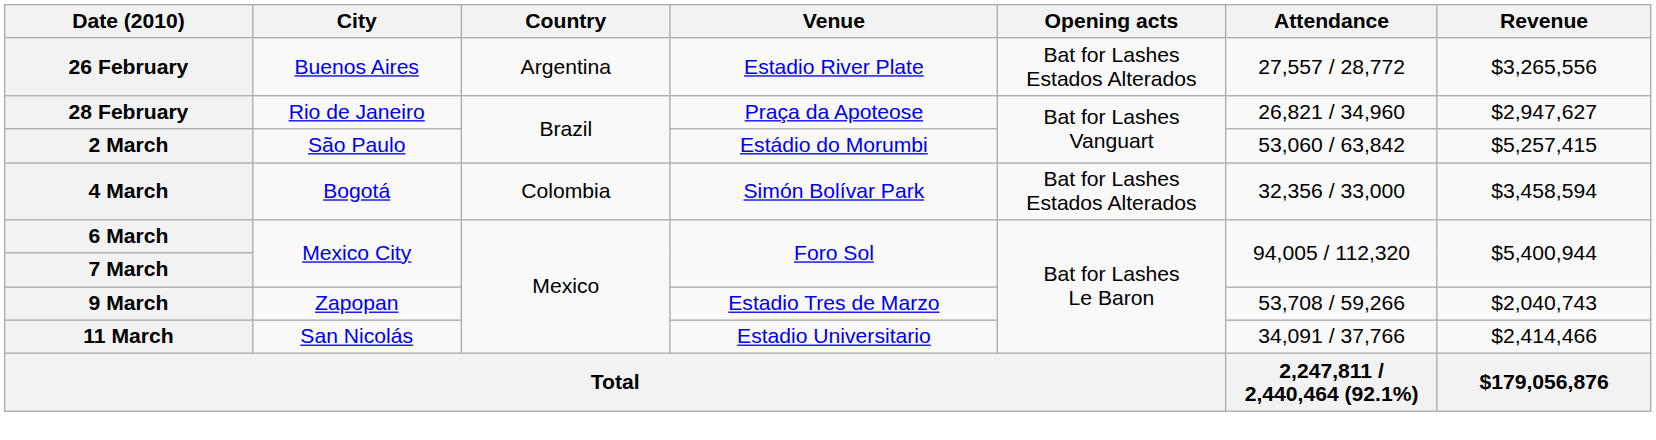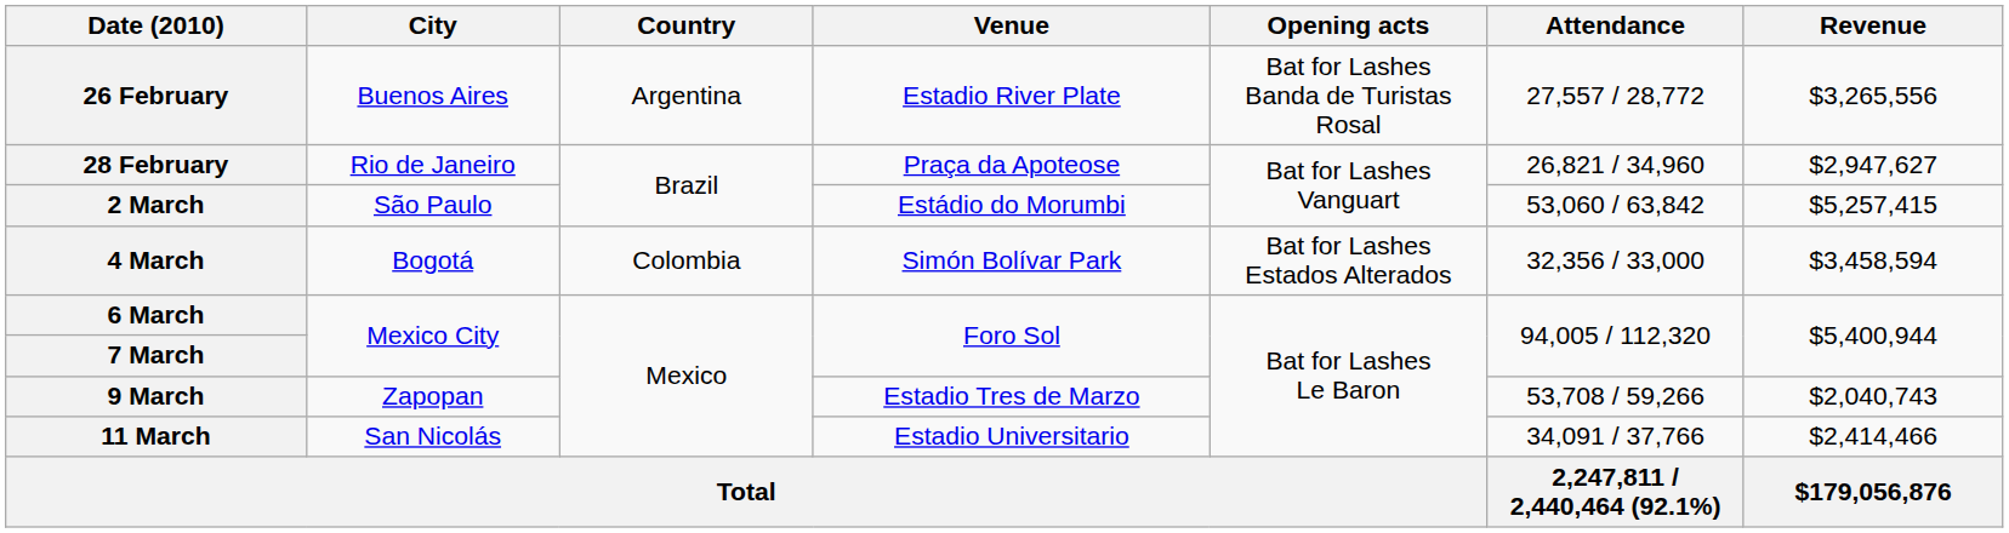 <table class="wikitable plainrowheaders" style="text-align:center;">
 <tr>
 <th scope="col" style="width:12em;">Date (2010)</th>
 <th scope="col" style="width:10em;">City</th>
 <th scope="col" style="width:10em;">Country</th>
 <th scope="col" style="width:16em;">Venue</th>
 <th scope="col" style="width:11em;">Opening acts</th>
 <th scope="col" style="width:10em;">Attendance</th>
 <th scope="col" style="width:10em;">Revenue</th>
 </tr>
 <tr>
 <th scope="row" style="text-align:center;">26 February</th>
 <td><a href='#'>Buenos Aires</a></td>
 <td>Argentina</td>
 <td><a href='#'>Estadio River Plate</a></td>
-<td>Bat for Lashes<br>Estados Alterados</td>
+<td>Bat for Lashes<br>Banda de Turistas<br>Rosal</td>
 <td>27,557 / 28,772</td>
 <td>$3,265,556</td>
 </tr>
 <tr>
 <th scope="row" style="text-align:center;">28 February</th>
 <td><a href='#'>Rio de Janeiro</a></td>
 <td rowspan="2">Brazil</td>
 <td><a href='#'>Praça da Apoteose</a></td>
 <td rowspan="2">Bat for Lashes<br>Vanguart</td>
 <td>26,821 / 34,960</td>
 <td>$2,947,627</td>
 </tr>
 <tr>
 <th scope="row" style="text-align:center;">2 March</th>
 <td><a href='#'>São Paulo</a></td>
 <td><a href='#'>Estádio do Morumbi</a></td>
 <td>53,060 / 63,842</td>
 <td>$5,257,415</td>
 </tr>
 <tr>
 <th scope="row" style="text-align:center;">4 March</th>
 <td><a href='#'>Bogotá</a></td>
 <td>Colombia</td>
 <td><a href='#'>Simón Bolívar Park</a></td>
 <td>Bat for Lashes<br>Estados Alterados</td>
 <td>32,356 / 33,000</td>
 <td>$3,458,594</td>
 </tr>
 <tr>
 <th scope="row" style="text-align:center;">6 March</th>
 <td rowspan="2"><a href='#'>Mexico City</a></td>
 <td rowspan="4">Mexico</td>
 <td rowspan="2"><a href='#'>Foro Sol</a></td>
 <td rowspan="4">Bat for Lashes<br>Le Baron</td>
 <td rowspan="2">94,005 / 112,320</td>
 <td rowspan="2">$5,400,944</td>
 </tr>
 <tr>
 <th scope="row" style="text-align:center;">7 March</th>
 </tr>
 <tr>
 <th scope="row" style="text-align:center;">9 March</th>
 <td><a href='#'>Zapopan</a></td>
 <td><a href='#'>Estadio Tres de Marzo</a></td>
 <td>53,708 / 59,266</td>
 <td>$2,040,743</td>
 </tr>
 <tr>
 <th scope="row" style="text-align:center;">11 March</th>
 <td><a href='#'>San Nicolás</a></td>
 <td><a href='#'>Estadio Universitario</a></td>
 <td>34,091 / 37,766</td>
 <td>$2,414,466</td>
 </tr>
 <tr>
 <th colspan="5">Total</th>
 <th>2,247,811 / 2,440,464 (92.1%)</th>
 <th>$179,056,876</th>
 </tr>
 </table>
